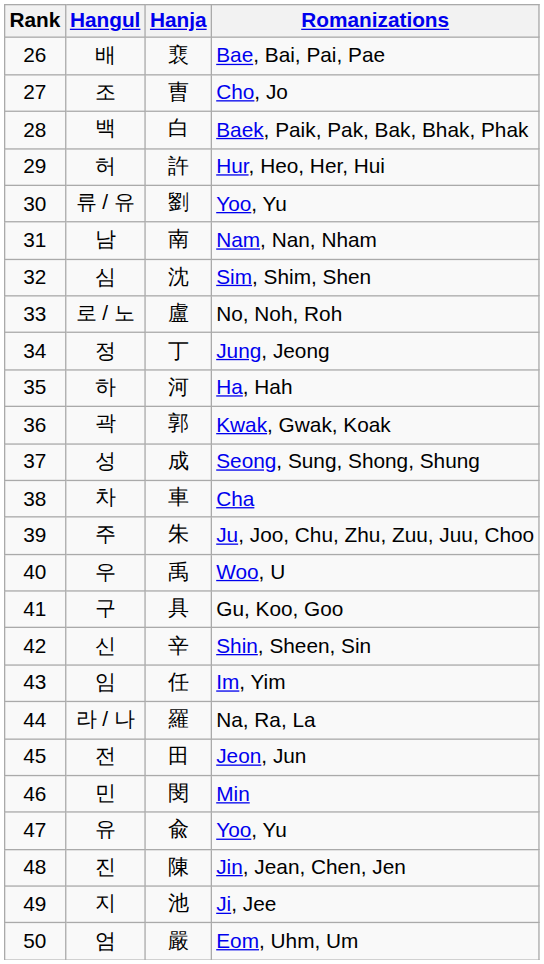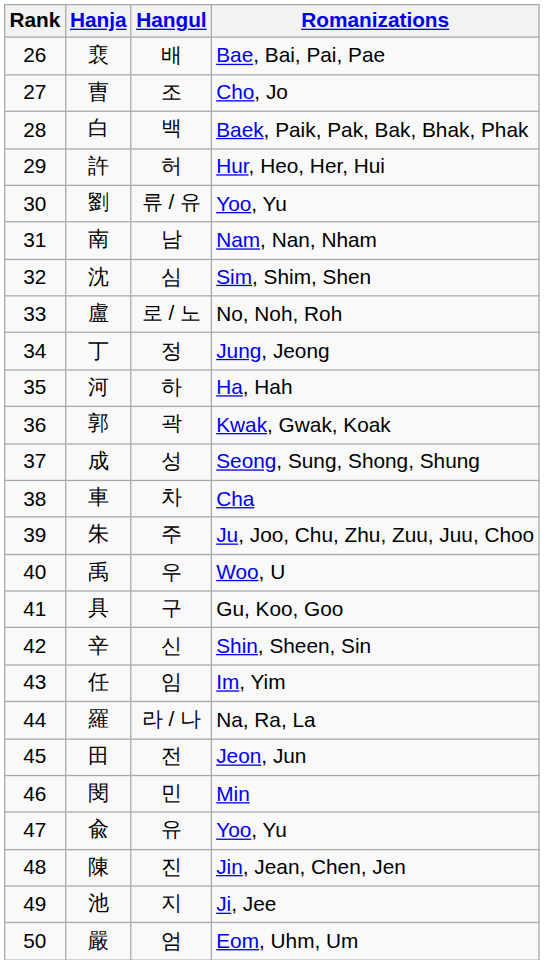 <table class="wikitable" style="text-align: center;">
 <tr>
 <th>Rank<br></th>
+<th><a href='#'>Hanja</a></th>
 <th><a href='#'>Hangul</a></th>
-<th><a href='#'>Hanja</a></th>
 <th><a href='#'>Romanizations</a></th>
 </tr>
 <tr>
 <td>26</td>
+<td>裵</td>
 <td>배</td>
-<td>裵</td>
 <td style="text-align: left;"><a href='#'>Bae</a>, Bai, Pai, Pae</td>
 </tr>
 <tr>
 <td>27</td>
+<td>曺</td>
 <td>조</td>
-<td>曺</td>
 <td style="text-align: left;"><a href='#'>Cho</a>, Jo</td>
 </tr>
 <tr>
 <td>28</td>
+<td>白</td>
 <td>백</td>
-<td>白</td>
 <td style="text-align: left;"><a href='#'>Baek</a>, Paik, Pak, Bak, Bhak, Phak</td>
 </tr>
 <tr>
 <td>29</td>
+<td>許</td>
 <td>허</td>
-<td>許</td>
 <td style="text-align: left;"><a href='#'>Hur</a>, Heo, Her, Hui</td>
 </tr>
 <tr>
 <td>30</td>
+<td>劉</td>
 <td>류 / 유</td>
-<td>劉</td>
 <td style="text-align: left;"><a href='#'>Yoo</a>, Yu</td>
 </tr>
 <tr>
 <td>31</td>
+<td>南</td>
 <td>남</td>
-<td>南</td>
 <td style="text-align: left;"><a href='#'>Nam</a>, Nan, Nham</td>
 </tr>
 <tr>
 <td>32</td>
+<td>沈</td>
 <td>심</td>
-<td>沈</td>
 <td style="text-align: left;"><a href='#'>Sim</a>, Shim, Shen</td>
 </tr>
 <tr>
 <td>33</td>
+<td>盧</td>
 <td>로 / 노</td>
-<td>盧</td>
 <td style="text-align: left;">No, Noh, Roh</td>
 </tr>
 <tr>
 <td>34</td>
+<td>丁</td>
 <td>정</td>
-<td>丁</td>
 <td style="text-align: left;"><a href='#'>Jung</a>, Jeong</td>
 </tr>
 <tr>
 <td>35</td>
+<td>河</td>
 <td>하</td>
-<td>河</td>
 <td style="text-align: left;"><a href='#'>Ha</a>, Hah</td>
 </tr>
 <tr>
 <td>36</td>
+<td>郭</td>
 <td>곽</td>
-<td>郭</td>
 <td style="text-align: left;"><a href='#'>Kwak</a>, Gwak, Koak</td>
 </tr>
 <tr>
 <td>37</td>
+<td>成</td>
 <td>성</td>
-<td>成</td>
 <td style="text-align: left;"><a href='#'>Seong</a>, Sung, Shong, Shung</td>
 </tr>
 <tr>
 <td>38</td>
+<td>車</td>
 <td>차</td>
-<td>車</td>
 <td style="text-align: left;"><a href='#'>Cha</a></td>
 </tr>
 <tr>
 <td>39</td>
+<td>朱</td>
 <td>주</td>
-<td>朱</td>
 <td style="text-align: left;"><a href='#'>Ju</a>, Joo, Chu, Zhu, Zuu, Juu, Choo</td>
 </tr>
 <tr>
 <td>40</td>
+<td>禹</td>
 <td>우</td>
-<td>禹</td>
 <td style="text-align: left;"><a href='#'>Woo</a>, U</td>
 </tr>
 <tr>
 <td>41</td>
+<td>具</td>
 <td>구</td>
-<td>具</td>
 <td style="text-align: left;">Gu, Koo, Goo</td>
 </tr>
 <tr>
 <td>42</td>
+<td>辛</td>
 <td>신</td>
-<td>辛</td>
 <td style="text-align: left;"><a href='#'>Shin</a>, Sheen, Sin</td>
 </tr>
 <tr>
 <td>43</td>
+<td>任</td>
 <td>임</td>
-<td>任</td>
 <td style="text-align: left;"><a href='#'>Im</a>, Yim</td>
 </tr>
 <tr>
 <td>44</td>
+<td>羅</td>
 <td>라 / 나</td>
-<td>羅</td>
 <td style="text-align: left;">Na, Ra, La</td>
 </tr>
 <tr>
 <td>45</td>
+<td>田</td>
 <td>전</td>
-<td>田</td>
 <td style="text-align: left;"><a href='#'>Jeon</a>, Jun</td>
 </tr>
 <tr>
 <td>46</td>
+<td>閔</td>
 <td>민</td>
-<td>閔</td>
 <td style="text-align: left;"><a href='#'>Min</a></td>
 </tr>
 <tr>
 <td>47</td>
+<td>兪</td>
 <td>유</td>
-<td>兪</td>
 <td style="text-align: left;"><a href='#'>Yoo</a>, Yu</td>
 </tr>
 <tr>
 <td>48</td>
+<td>陳</td>
 <td>진</td>
-<td>陳</td>
 <td style="text-align: left;"><a href='#'>Jin</a>, Jean, Chen, Jen</td>
 </tr>
 <tr>
 <td>49</td>
+<td>池</td>
 <td>지</td>
-<td>池</td>
 <td style="text-align: left;"><a href='#'>Ji</a>, Jee</td>
 </tr>
 <tr>
 <td>50</td>
+<td>嚴</td>
 <td>엄</td>
-<td>嚴</td>
 <td style="text-align: left;"><a href='#'>Eom</a>, Uhm, Um</td>
 </tr>
 </table>
